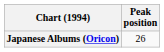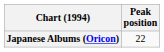 <table class="wikitable plainrowheaders">
 <tr>
 <th scope="col">Chart (1994)</th>
 <th scope="col">Peak<br>position</th>
 </tr>
 <tr>
 <th scope="row">Japanese Albums (<a href='#'>Oricon</a>)</th>
-<td align="center">26</td>
+<td align="center">22</td>
 </tr>
 </table>
